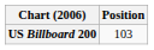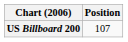 <table class="wikitable plainrowheaders" style="text-align:center">
 <tr>
 <th scope="col">Chart (2006)</th>
 <th scope="col">Position</th>
 </tr>
 <tr>
 <th scope="row">US <em>Billboard</em> 200</th>
-<td>103</td>
+<td>107</td>
 </tr>
 </table>
